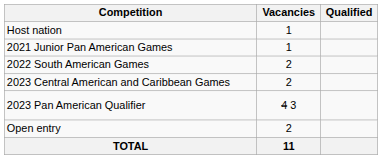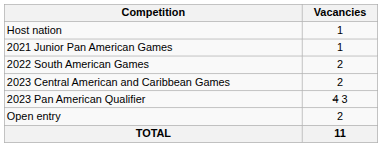 <table class = "wikitable" width=550>
 <tr>
 <th>Competition</th>
 <th>Vacancies</th>
-<th>Qualified</th>
 </tr>
 <tr>
 <td>Host nation</td>
 <td align="center">1</td>
-<td></td>
 </tr>
 <tr>
 <td>2021 Junior Pan American Games</td>
 <td align="center">1</td>
-<td></td>
 </tr>
 <tr>
 <td>2022 South American Games</td>
 <td align="center">2</td>
-<td><br></td>
 </tr>
 <tr>
 <td>2023 Central American and Caribbean Games</td>
 <td align="center">2</td>
-<td><br></td>
 </tr>
 <tr>
 <td>2023 Pan American Qualifier</td>
 <td align="center"><s>4</s> 3</td>
-<td><br><br></td>
 </tr>
 <tr>
 <td>Open entry</td>
 <td align="center">2</td>
-<td><br></td>
 </tr>
 <tr>
 <th>TOTAL</th>
 <th>11</th>
-<th></th>
 </tr>
 </table>
